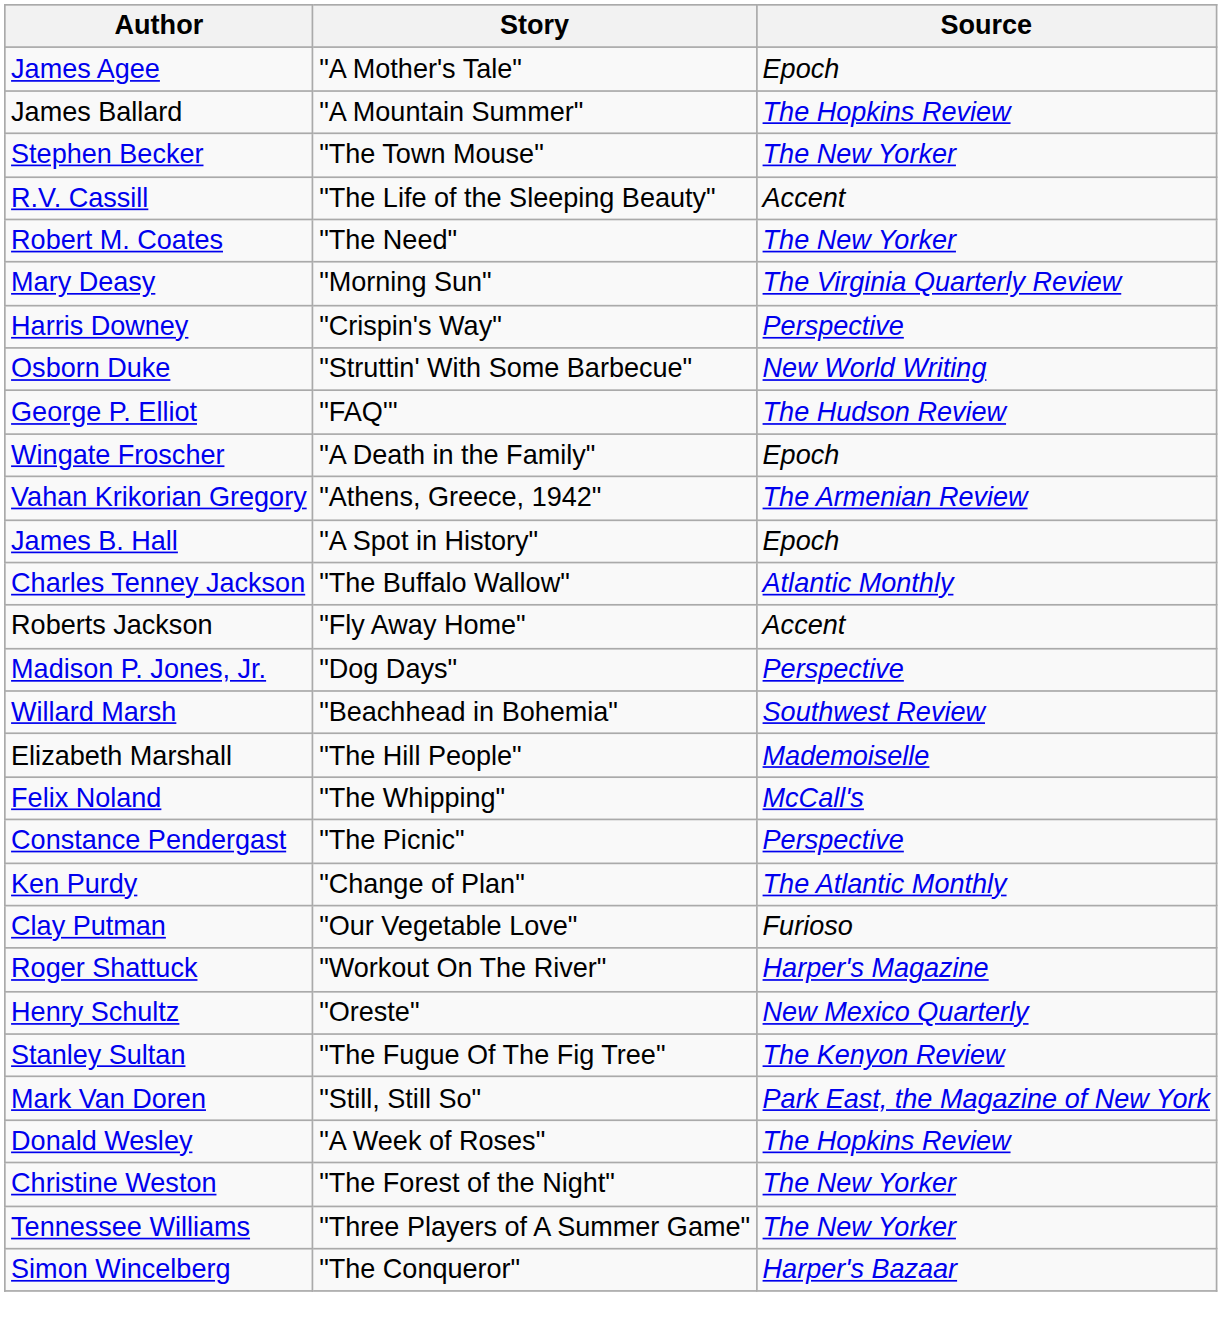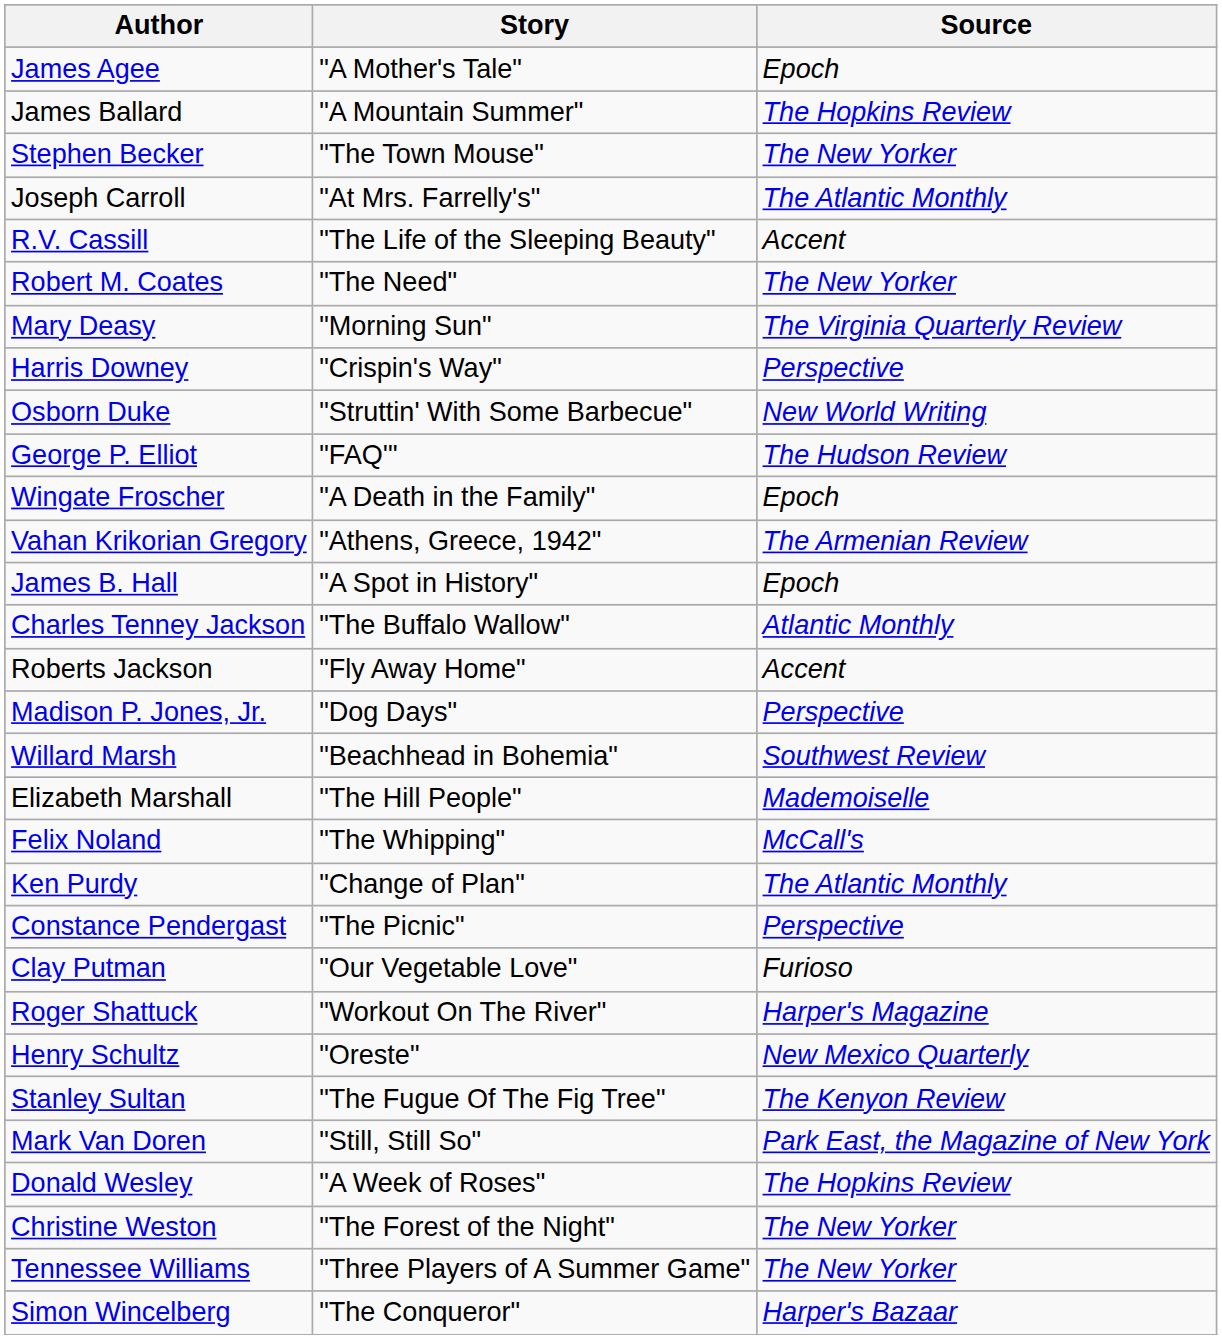 <table class="wikitable">
 <tr>
 <th>Author</th>
 <th>Story</th>
 <th>Source</th>
 </tr>
 <tr>
 <td><a href='#'>James Agee</a></td>
 <td>"A Mother's Tale"</td>
 <td><em>Epoch</em></td>
 </tr>
 <tr>
 <td>James Ballard</td>
 <td>"A Mountain Summer"</td>
 <td><em><a href='#'>The Hopkins Review</a></em></td>
 </tr>
 <tr>
 <td><a href='#'>Stephen Becker</a></td>
 <td>"The Town Mouse"</td>
 <td><em><a href='#'>The New Yorker</a></em></td>
+</tr>
+<tr>
+<td>Joseph Carroll</td>
+<td>"At Mrs. Farrelly's"</td>
+<td><em><a href='#'>The Atlantic Monthly</a></em></td>
 </tr>
 <tr>
 <td><a href='#'>R.V. Cassill</a></td>
 <td>"The Life of the Sleeping Beauty"</td>
 <td><em>Accent</em></td>
 </tr>
 <tr>
 <td><a href='#'>Robert M. Coates</a></td>
 <td>"The Need"</td>
 <td><em><a href='#'>The New Yorker</a></em></td>
 </tr>
 <tr>
 <td><a href='#'>Mary Deasy</a></td>
 <td>"Morning Sun"</td>
 <td><em><a href='#'>The Virginia Quarterly Review</a></em></td>
 </tr>
 <tr>
 <td><a href='#'>Harris Downey</a></td>
 <td>"Crispin's Way"</td>
 <td><em><a href='#'>Perspective</a></em></td>
 </tr>
 <tr>
 <td><a href='#'>Osborn Duke</a></td>
 <td>"Struttin' With Some Barbecue"</td>
 <td><em><a href='#'>New World Writing</a></em></td>
 </tr>
 <tr>
 <td><a href='#'>George P. Elliot</a></td>
 <td>"FAQ'"</td>
 <td><em><a href='#'>The Hudson Review</a></em></td>
 </tr>
 <tr>
 <td><a href='#'>Wingate Froscher</a></td>
 <td>"A Death in the Family"</td>
 <td><em>Epoch</em></td>
 </tr>
 <tr>
 <td><a href='#'>Vahan Krikorian Gregory</a></td>
 <td>"Athens, Greece, 1942"</td>
 <td><em><a href='#'>The Armenian Review</a></em></td>
 </tr>
 <tr>
 <td><a href='#'>James B. Hall</a></td>
 <td>"A Spot in History"</td>
 <td><em>Epoch</em></td>
 </tr>
 <tr>
 <td><a href='#'>Charles Tenney Jackson</a></td>
 <td>"The Buffalo Wallow"</td>
 <td><em><a href='#'>Atlantic Monthly</a></em></td>
 </tr>
 <tr>
 <td>Roberts Jackson</td>
 <td>"Fly Away Home"</td>
 <td><em>Accent</em></td>
 </tr>
 <tr>
 <td><a href='#'>Madison P. Jones, Jr.</a></td>
 <td>"Dog Days"</td>
 <td><em><a href='#'>Perspective</a></em></td>
 </tr>
 <tr>
 <td><a href='#'>Willard Marsh</a></td>
 <td>"Beachhead in Bohemia"</td>
 <td><em><a href='#'>Southwest Review</a></em></td>
 </tr>
 <tr>
 <td>Elizabeth Marshall</td>
 <td>"The Hill People"</td>
 <td><a href='#'><em>Mademoiselle</em></a></td>
 </tr>
 <tr>
 <td><a href='#'>Felix Noland</a></td>
 <td>"The Whipping"</td>
 <td><em><a href='#'>McCall's</a></em></td>
 </tr>
 <tr>
+<td><a href='#'>Ken Purdy</a></td>
+<td>"Change of Plan"</td>
+<td><em><a href='#'>The Atlantic Monthly</a></em></td>
+</tr>
+<tr>
 <td><a href='#'>Constance Pendergast</a></td>
 <td>"The Picnic"</td>
 <td><em><a href='#'>Perspective</a></em></td>
-</tr>
-<tr>
-<td><a href='#'>Ken Purdy</a></td>
-<td>"Change of Plan"</td>
-<td><em><a href='#'>The Atlantic Monthly</a></em></td>
 </tr>
 <tr>
 <td><a href='#'>Clay Putman</a></td>
 <td>"Our Vegetable Love"</td>
 <td><em>Furioso</em></td>
 </tr>
 <tr>
 <td><a href='#'>Roger Shattuck</a></td>
 <td>"Workout On The River"</td>
 <td><em><a href='#'>Harper's Magazine</a></em></td>
 </tr>
 <tr>
 <td><a href='#'>Henry Schultz</a></td>
 <td>"Oreste"</td>
 <td><em><a href='#'>New Mexico Quarterly</a></em></td>
 </tr>
 <tr>
 <td><a href='#'>Stanley Sultan</a></td>
 <td>"The Fugue Of The Fig Tree"</td>
 <td><em><a href='#'>The Kenyon Review</a></em></td>
 </tr>
 <tr>
 <td><a href='#'>Mark Van Doren</a></td>
 <td>"Still, Still So"</td>
 <td><em><a href='#'>Park East, the Magazine of New York</a></em></td>
 </tr>
 <tr>
 <td><a href='#'>Donald Wesley</a></td>
 <td>"A Week of Roses"</td>
 <td><em><a href='#'>The Hopkins Review</a></em></td>
 </tr>
 <tr>
 <td><a href='#'>Christine Weston</a></td>
 <td>"The Forest of the Night"</td>
 <td><em><a href='#'>The New Yorker</a></em></td>
 </tr>
 <tr>
 <td><a href='#'>Tennessee Williams</a></td>
 <td>"Three Players of A Summer Game"</td>
 <td><em><a href='#'>The New Yorker</a></em></td>
 </tr>
 <tr>
 <td><a href='#'>Simon Wincelberg</a></td>
 <td>"The Conqueror"</td>
 <td><em><a href='#'>Harper's Bazaar</a></em></td>
 </tr>
 </table>
